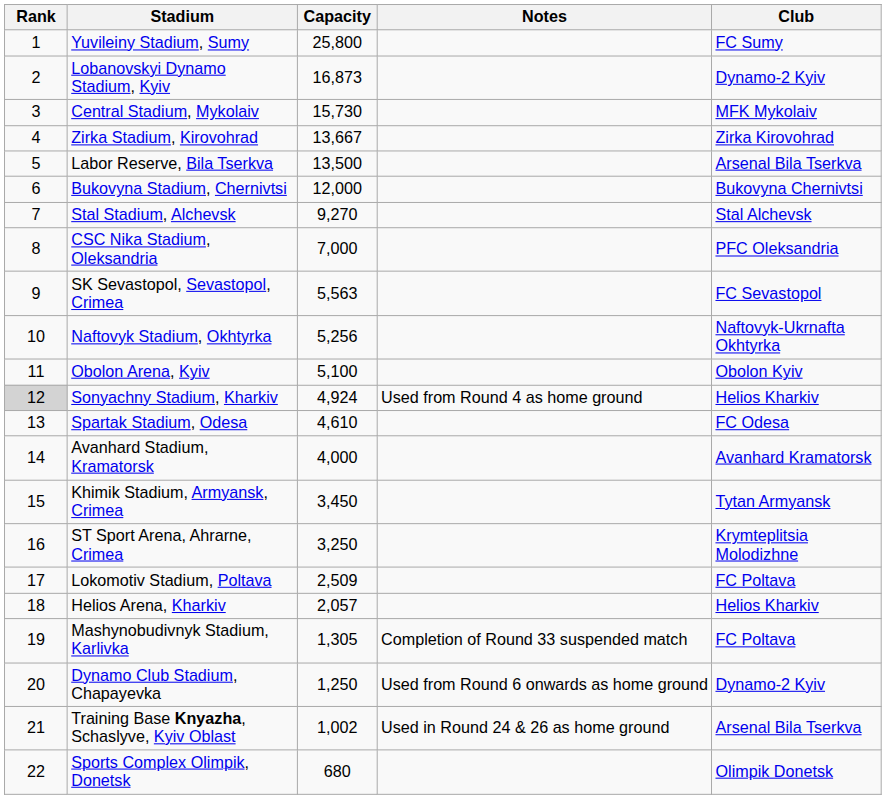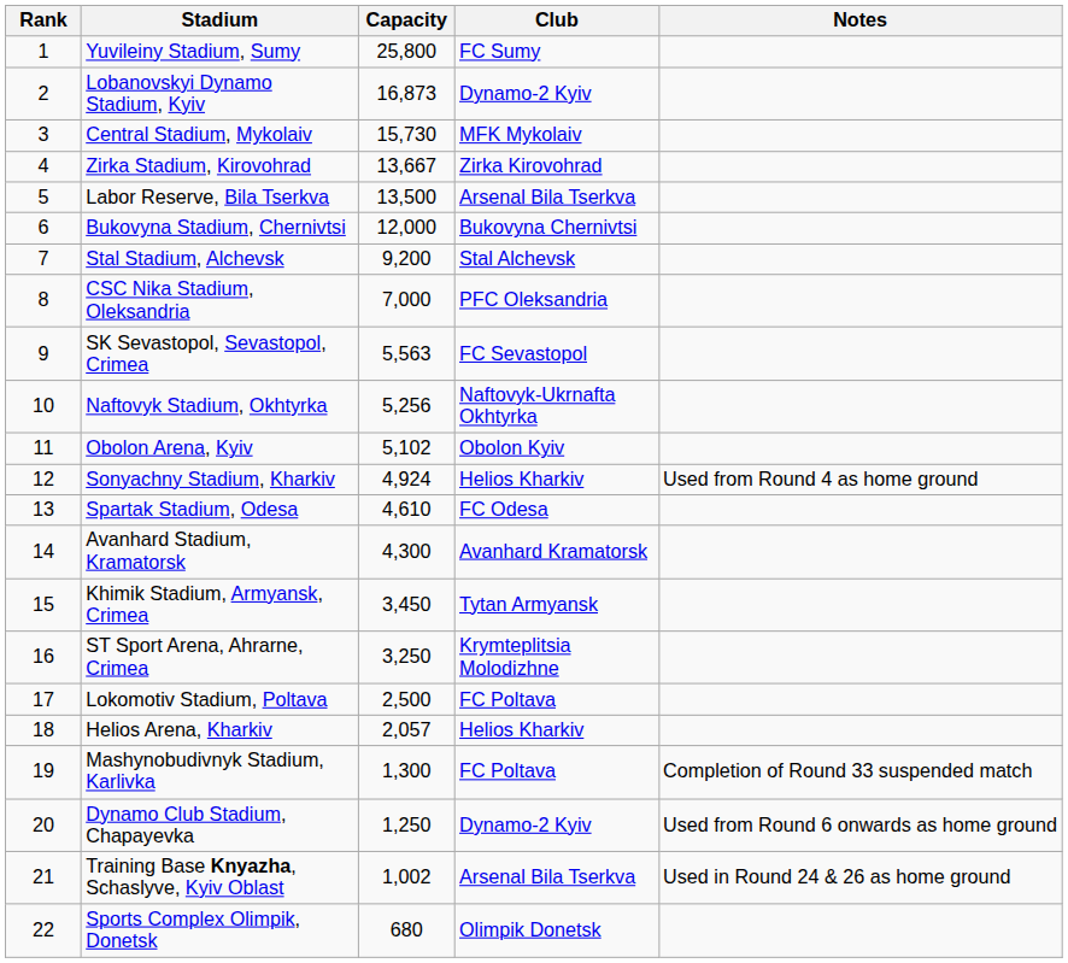 <table class="wikitable">
 <tr>
 <th width=55>Rank</th>
 <th width=220>Stadium</th>
 <th width=72>Capacity</th>
+<th width=160>Club</th>
 <th>Notes</th>
-<th width=160>Club</th>
 </tr>
 <tr>
 <td align=center>1</td>
 <td><a href='#'>Yuvileiny Stadium</a>, <a href='#'>Sumy</a></td>
 <td align=center>25,800</td>
+<td><a href='#'>FC Sumy</a></td>
 <td></td>
-<td><a href='#'>FC Sumy</a></td>
 </tr>
 <tr>
 <td align=center>2</td>
 <td><a href='#'>Lobanovskyi Dynamo Stadium</a>, <a href='#'>Kyiv</a></td>
 <td align=center>16,873</td>
+<td><a href='#'>Dynamo-2 Kyiv</a></td>
 <td></td>
-<td><a href='#'>Dynamo-2 Kyiv</a></td>
 </tr>
 <tr>
 <td align=center>3</td>
 <td><a href='#'>Central Stadium</a>, <a href='#'>Mykolaiv</a></td>
 <td align=center>15,730</td>
+<td><a href='#'>MFK Mykolaiv</a></td>
 <td></td>
-<td><a href='#'>MFK Mykolaiv</a></td>
 </tr>
 <tr>
 <td align=center>4</td>
 <td><a href='#'>Zirka Stadium</a>, <a href='#'>Kirovohrad</a></td>
 <td align=center>13,667</td>
+<td><a href='#'>Zirka Kirovohrad</a></td>
 <td></td>
-<td><a href='#'>Zirka Kirovohrad</a></td>
 </tr>
 <tr>
 <td align=center>5</td>
 <td>Labor Reserve, <a href='#'>Bila Tserkva</a></td>
 <td align=center>13,500</td>
+<td><a href='#'>Arsenal Bila Tserkva</a></td>
 <td></td>
-<td><a href='#'>Arsenal Bila Tserkva</a></td>
 </tr>
 <tr>
 <td align=center>6</td>
 <td><a href='#'>Bukovyna Stadium</a>, <a href='#'>Chernivtsi</a></td>
 <td align=center>12,000</td>
+<td><a href='#'>Bukovyna Chernivtsi</a></td>
 <td></td>
-<td><a href='#'>Bukovyna Chernivtsi</a></td>
 </tr>
 <tr>
 <td align=center>7</td>
 <td><a href='#'>Stal Stadium</a>, <a href='#'>Alchevsk</a></td>
-<td align=center>9,270</td>
+<td align=center>9,200</td>
+<td><a href='#'>Stal Alchevsk</a></td>
 <td></td>
-<td><a href='#'>Stal Alchevsk</a></td>
 </tr>
 <tr>
 <td align=center>8</td>
 <td><a href='#'>CSC Nika Stadium</a>, <a href='#'>Oleksandria</a></td>
 <td align=center>7,000</td>
+<td><a href='#'>PFC Oleksandria</a></td>
 <td></td>
-<td><a href='#'>PFC Oleksandria</a></td>
 </tr>
 <tr>
 <td align=center>9</td>
 <td>SK Sevastopol, <a href='#'>Sevastopol</a>, <a href='#'>Crimea</a></td>
 <td align=center>5,563</td>
+<td><a href='#'>FC Sevastopol</a></td>
 <td></td>
-<td><a href='#'>FC Sevastopol</a></td>
 </tr>
 <tr>
 <td align=center>10</td>
 <td><a href='#'>Naftovyk Stadium</a>, <a href='#'>Okhtyrka</a></td>
 <td align=center>5,256</td>
+<td><a href='#'>Naftovyk-Ukrnafta Okhtyrka</a></td>
 <td></td>
-<td><a href='#'>Naftovyk-Ukrnafta Okhtyrka</a></td>
 </tr>
 <tr>
 <td align=center>11</td>
 <td><a href='#'>Obolon Arena</a>, <a href='#'>Kyiv</a></td>
-<td align=center>5,100</td>
+<td align=center>5,102</td>
+<td><a href='#'>Obolon Kyiv</a></td>
 <td></td>
-<td><a href='#'>Obolon Kyiv</a></td>
 </tr>
 <tr>
-<td align=center style="background: lightgrey;">12</td>
+<td align=center>12</td>
 <td><a href='#'>Sonyachny Stadium</a>, <a href='#'>Kharkiv</a></td>
 <td align=center>4,924</td>
+<td><a href='#'>Helios Kharkiv</a></td>
 <td>Used from Round 4 as home ground</td>
-<td><a href='#'>Helios Kharkiv</a></td>
 </tr>
 <tr>
 <td align=center>13</td>
 <td><a href='#'>Spartak Stadium</a>, <a href='#'>Odesa</a></td>
 <td align=center>4,610</td>
+<td><a href='#'>FC Odesa</a></td>
 <td></td>
-<td><a href='#'>FC Odesa</a></td>
 </tr>
 <tr>
 <td align=center>14</td>
 <td>Avanhard Stadium, <a href='#'>Kramatorsk</a></td>
-<td align=center>4,000</td>
+<td align=center>4,300</td>
+<td><a href='#'>Avanhard Kramatorsk</a></td>
 <td></td>
-<td><a href='#'>Avanhard Kramatorsk</a></td>
 </tr>
 <tr>
 <td align=center>15</td>
 <td>Khimik Stadium, <a href='#'>Armyansk</a>, <a href='#'>Crimea</a></td>
 <td align=center>3,450</td>
+<td><a href='#'>Tytan Armyansk</a></td>
 <td></td>
-<td><a href='#'>Tytan Armyansk</a></td>
 </tr>
 <tr>
 <td align=center>16</td>
 <td>ST Sport Arena, Ahrarne, <a href='#'>Crimea</a></td>
 <td align=center>3,250</td>
+<td><a href='#'>Krymteplitsia Molodizhne</a></td>
 <td></td>
-<td><a href='#'>Krymteplitsia Molodizhne</a></td>
 </tr>
 <tr>
 <td align=center>17</td>
 <td>Lokomotiv Stadium, <a href='#'>Poltava</a></td>
-<td align=center>2,509</td>
+<td align=center>2,500</td>
+<td><a href='#'>FC Poltava</a></td>
 <td></td>
-<td><a href='#'>FC Poltava</a></td>
 </tr>
 <tr>
 <td align=center>18</td>
 <td>Helios Arena, <a href='#'>Kharkiv</a></td>
 <td align=center>2,057</td>
+<td><a href='#'>Helios Kharkiv</a></td>
 <td></td>
-<td><a href='#'>Helios Kharkiv</a></td>
 </tr>
 <tr>
 <td align=center>19</td>
 <td>Mashynobudivnyk Stadium, <a href='#'>Karlivka</a></td>
-<td align=center>1,305</td>
+<td align=center>1,300</td>
+<td><a href='#'>FC Poltava</a></td>
 <td>Completion of Round 33 suspended match</td>
-<td><a href='#'>FC Poltava</a></td>
 </tr>
 <tr>
 <td align=center>20</td>
 <td><a href='#'>Dynamo Club Stadium</a>, Chapayevka</td>
 <td align=center>1,250</td>
+<td><a href='#'>Dynamo-2 Kyiv</a></td>
 <td>Used from Round 6 onwards as home ground</td>
-<td><a href='#'>Dynamo-2 Kyiv</a></td>
 </tr>
 <tr>
 <td align=center>21</td>
 <td>Training Base <strong>Knyazha</strong>, Schaslyve, <a href='#'>Kyiv Oblast</a></td>
 <td align=center>1,002</td>
+<td><a href='#'>Arsenal Bila Tserkva</a></td>
 <td>Used in Round 24 & 26 as home ground</td>
-<td><a href='#'>Arsenal Bila Tserkva</a></td>
 </tr>
 <tr>
 <td align=center>22</td>
 <td><a href='#'>Sports Complex Olimpik</a>, <a href='#'>Donetsk</a></td>
 <td align=center>680</td>
+<td><a href='#'>Olimpik Donetsk</a></td>
 <td></td>
-<td><a href='#'>Olimpik Donetsk</a></td>
 </tr>
 </table>
